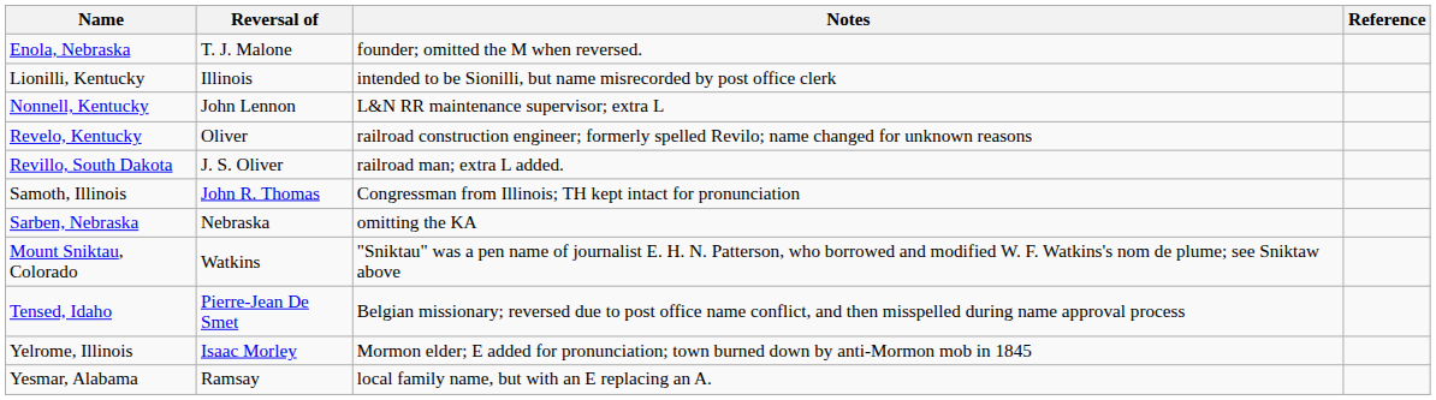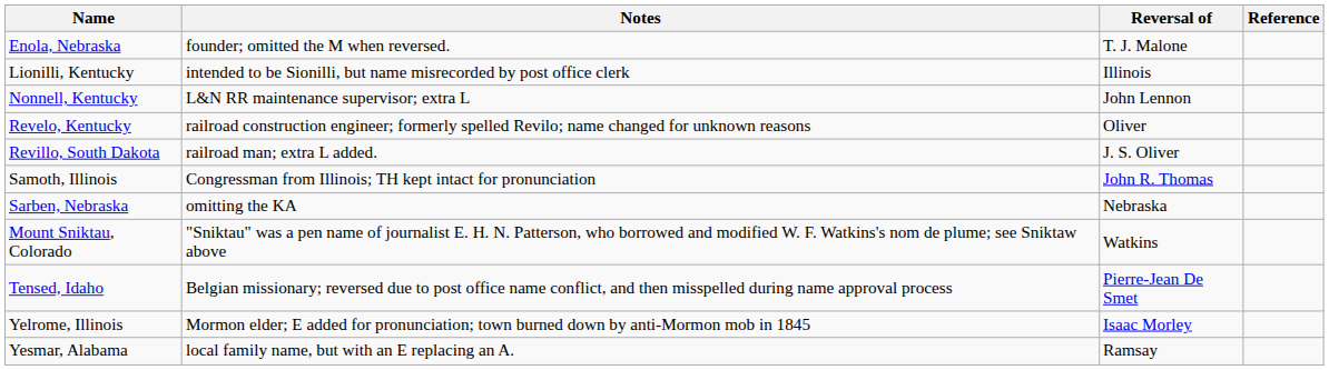 <table class=wikitable>
 <tr>
 <th>Name</th>
+<th>Notes</th>
 <th>Reversal of</th>
-<th>Notes</th>
 <th>Reference</th>
 </tr>
 <tr>
 <td><a href='#'>Enola, Nebraska</a></td>
+<td>founder; omitted the M when reversed.</td>
 <td>T. J. Malone</td>
-<td>founder; omitted the M when reversed.</td>
 <td></td>
 </tr>
 <tr>
 <td>Lionilli, Kentucky</td>
+<td>intended to be Sionilli, but name misrecorded by post office clerk</td>
 <td>Illinois</td>
-<td>intended to be Sionilli, but name misrecorded by post office clerk</td>
 <td></td>
 </tr>
 <tr>
 <td><a href='#'>Nonnell, Kentucky</a></td>
+<td>L&N RR maintenance supervisor; extra L</td>
 <td>John Lennon</td>
-<td>L&N RR maintenance supervisor; extra L</td>
 <td></td>
 </tr>
 <tr>
 <td><a href='#'>Revelo, Kentucky</a></td>
+<td>railroad construction engineer; formerly spelled Revilo; name changed for unknown reasons</td>
 <td>Oliver</td>
-<td>railroad construction engineer; formerly spelled Revilo; name changed for unknown reasons</td>
 <td></td>
 </tr>
 <tr>
 <td><a href='#'>Revillo, South Dakota</a></td>
+<td>railroad man; extra L added.</td>
 <td>J. S. Oliver</td>
-<td>railroad man; extra L added.</td>
 <td></td>
 </tr>
 <tr>
 <td>Samoth, Illinois</td>
+<td>Congressman from Illinois; TH kept intact for pronunciation</td>
 <td><a href='#'>John R. Thomas</a></td>
-<td>Congressman from Illinois; TH kept intact for pronunciation</td>
 <td></td>
 </tr>
 <tr>
 <td><a href='#'>Sarben, Nebraska</a></td>
+<td>omitting the KA</td>
 <td>Nebraska</td>
-<td>omitting the KA</td>
 <td></td>
 </tr>
 <tr>
 <td><a href='#'>Mount Sniktau</a>, Colorado</td>
+<td>"Sniktau" was a pen name of journalist E. H. N. Patterson, who borrowed and modified W. F. Watkins's nom de plume; see Sniktaw above</td>
 <td>Watkins</td>
-<td>"Sniktau" was a pen name of journalist E. H. N. Patterson, who borrowed and modified W. F. Watkins's nom de plume; see Sniktaw above</td>
 <td></td>
 </tr>
 <tr>
 <td><a href='#'>Tensed, Idaho</a></td>
+<td>Belgian missionary; reversed due to post office name conflict, and then misspelled during name approval process</td>
 <td><a href='#'>Pierre-Jean De Smet</a></td>
-<td>Belgian missionary; reversed due to post office name conflict, and then misspelled during name approval process</td>
 <td></td>
 </tr>
 <tr>
 <td>Yelrome, Illinois</td>
+<td>Mormon elder; E added for pronunciation; town burned down by anti-Mormon mob in 1845</td>
 <td><a href='#'>Isaac Morley</a></td>
-<td>Mormon elder; E added for pronunciation; town burned down by anti-Mormon mob in 1845</td>
 <td></td>
 </tr>
 <tr>
 <td>Yesmar, Alabama</td>
+<td>local family name, but with an E replacing an A.</td>
 <td>Ramsay</td>
-<td>local family name, but with an E replacing an A.</td>
 <td></td>
 </tr>
 </table>
